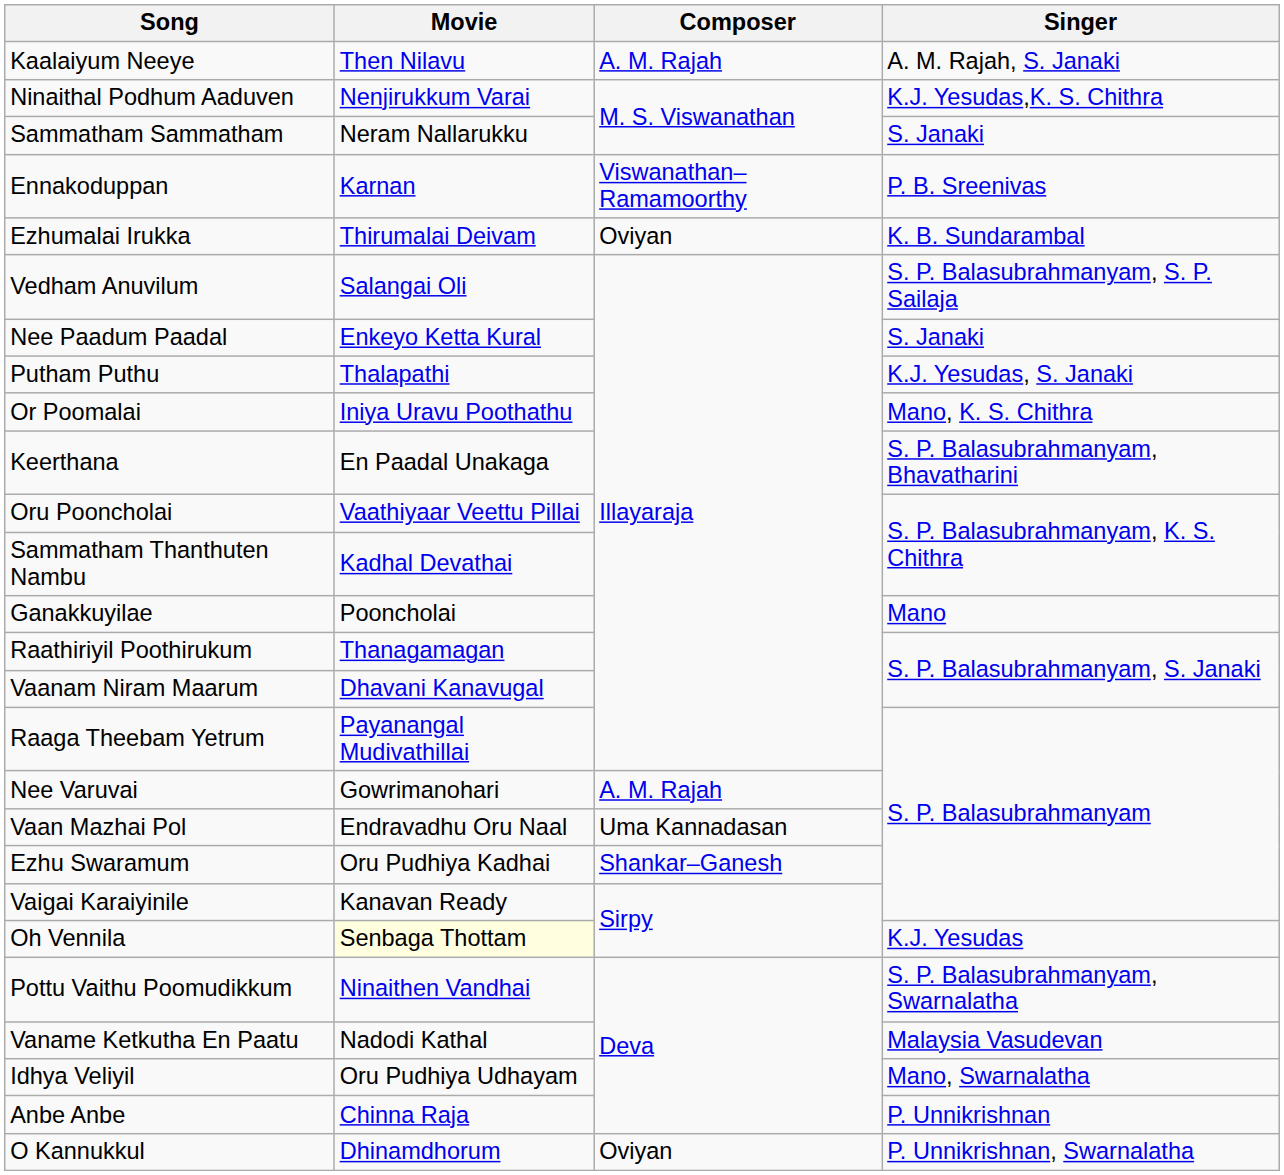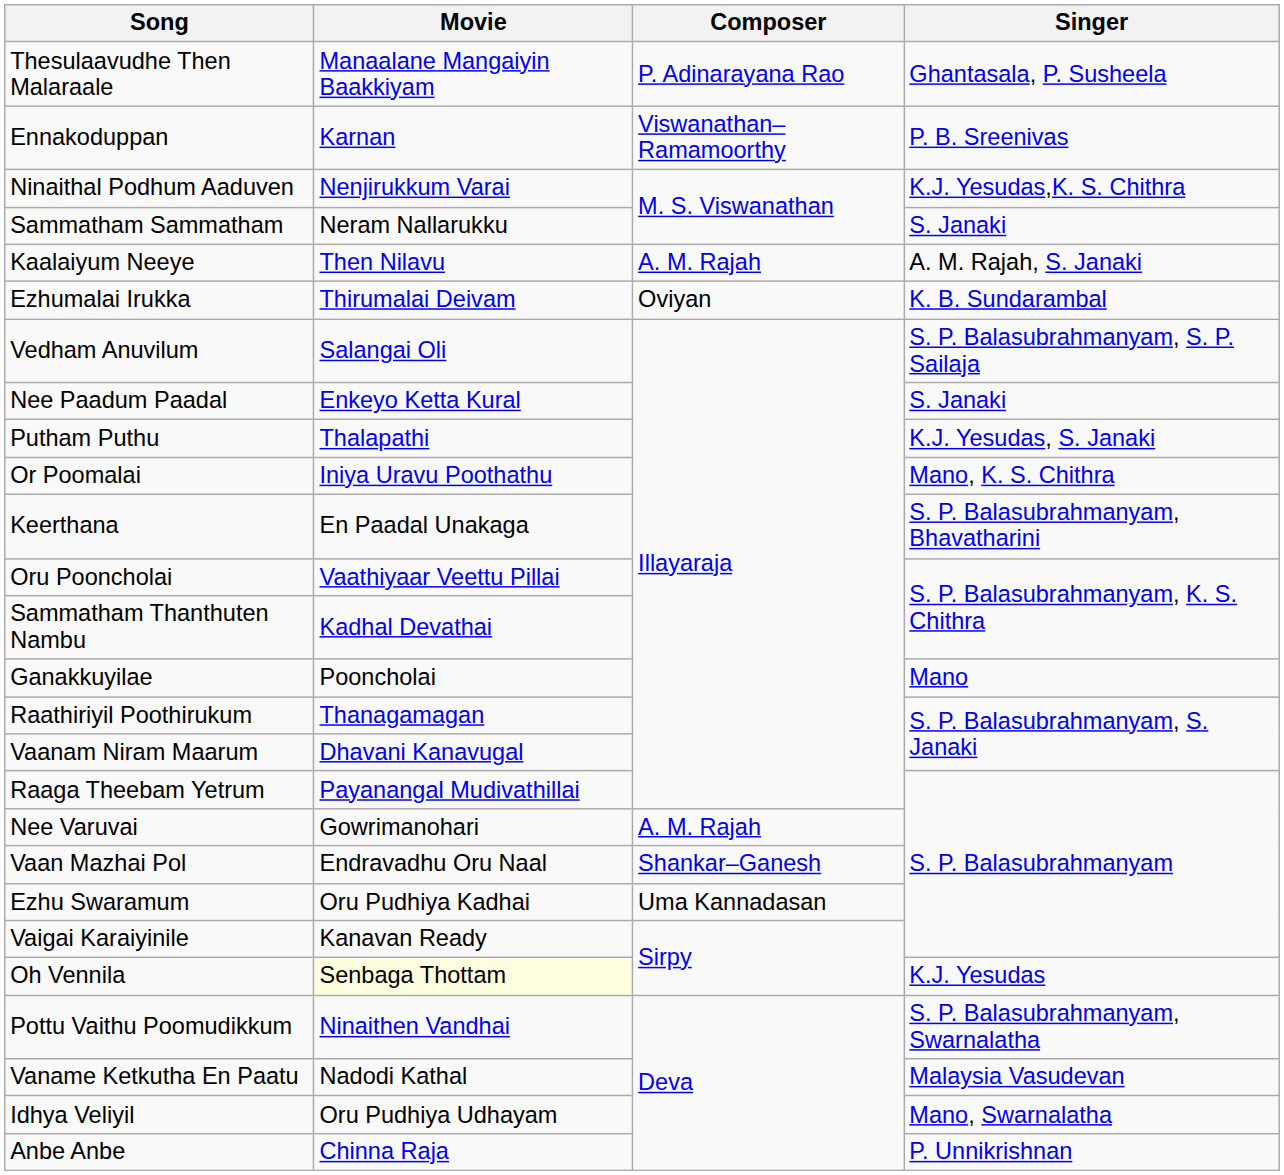 <table class="wikitable">
 <tr>
 <th>Song</th>
 <th>Movie</th>
 <th>Composer</th>
 <th>Singer</th>
 </tr>
 <tr>
-<td>Kaalaiyum Neeye</td>
-<td><a href='#'>Then Nilavu</a></td>
-<td><a href='#'>A. M. Rajah</a></td>
-<td>A. M. Rajah, <a href='#'>S. Janaki</a></td>
+<td>Thesulaavudhe Then Malaraale</td>
+<td><a href='#'>Manaalane Mangaiyin Baakkiyam</a></td>
+<td><a href='#'>P. Adinarayana Rao</a></td>
+<td><a href='#'>Ghantasala</a>, <a href='#'>P. Susheela</a></td>
+</tr>
+<tr>
+<td>Ennakoduppan</td>
+<td><a href='#'>Karnan</a></td>
+<td><a href='#'>Viswanathan–Ramamoorthy</a></td>
+<td><a href='#'>P. B. Sreenivas</a></td>
 </tr>
 <tr>
 <td>Ninaithal Podhum Aaduven</td>
 <td><a href='#'>Nenjirukkum Varai</a></td>
 <td rowspan=2><a href='#'>M. S. Viswanathan</a></td>
 <td><a href='#'>K.J. Yesudas</a>,<a href='#'>K. S. Chithra</a></td>
 </tr>
 <tr>
 <td>Sammatham Sammatham</td>
 <td>Neram Nallarukku</td>
 <td><a href='#'>S. Janaki</a></td>
 </tr>
 <tr>
-<td>Ennakoduppan</td>
-<td><a href='#'>Karnan</a></td>
-<td><a href='#'>Viswanathan–Ramamoorthy</a></td>
-<td><a href='#'>P. B. Sreenivas</a></td>
+<td>Kaalaiyum Neeye</td>
+<td><a href='#'>Then Nilavu</a></td>
+<td><a href='#'>A. M. Rajah</a></td>
+<td>A. M. Rajah, <a href='#'>S. Janaki</a></td>
 </tr>
 <tr>
 <td>Ezhumalai Irukka</td>
 <td><a href='#'>Thirumalai Deivam</a></td>
 <td>Oviyan</td>
 <td><a href='#'>K. B. Sundarambal</a></td>
 </tr>
 <tr>
 <td>Vedham Anuvilum</td>
 <td><a href='#'>Salangai Oli</a></td>
 <td rowspan="11"><a href='#'>Illayaraja</a></td>
 <td><a href='#'>S. P. Balasubrahmanyam</a>, <a href='#'>S. P. Sailaja</a></td>
 </tr>
 <tr>
 <td>Nee Paadum Paadal</td>
 <td><a href='#'>Enkeyo Ketta Kural</a></td>
 <td><a href='#'>S. Janaki</a></td>
 </tr>
 <tr>
 <td>Putham Puthu</td>
 <td><a href='#'>Thalapathi</a></td>
 <td><a href='#'>K.J. Yesudas</a>, <a href='#'>S. Janaki</a></td>
 </tr>
 <tr>
 <td>Or Poomalai</td>
 <td><a href='#'>Iniya Uravu Poothathu</a></td>
 <td><a href='#'>Mano</a>, <a href='#'>K. S. Chithra</a></td>
 </tr>
 <tr>
 <td>Keerthana</td>
 <td>En Paadal Unakaga</td>
 <td><a href='#'>S. P. Balasubrahmanyam</a>, <a href='#'>Bhavatharini</a></td>
 </tr>
 <tr>
 <td>Oru Pooncholai</td>
 <td><a href='#'>Vaathiyaar Veettu Pillai</a></td>
 <td rowspan=2><a href='#'>S. P. Balasubrahmanyam</a>, <a href='#'>K. S. Chithra</a></td>
 </tr>
 <tr>
 <td>Sammatham Thanthuten Nambu</td>
 <td><a href='#'>Kadhal Devathai</a></td>
 </tr>
 <tr>
 <td>Ganakkuyilae</td>
 <td>Pooncholai</td>
 <td><a href='#'>Mano</a></td>
 </tr>
 <tr>
 <td>Raathiriyil Poothirukum</td>
 <td><a href='#'>Thanagamagan</a></td>
 <td rowspan="2"><a href='#'>S. P. Balasubrahmanyam</a>, <a href='#'>S. Janaki</a></td>
 </tr>
 <tr>
 <td>Vaanam Niram Maarum</td>
 <td><a href='#'>Dhavani Kanavugal</a></td>
 </tr>
 <tr>
 <td>Raaga Theebam Yetrum</td>
 <td><a href='#'>Payanangal Mudivathillai</a></td>
 <td rowspan=5><a href='#'>S. P. Balasubrahmanyam</a></td>
 </tr>
 <tr>
 <td>Nee Varuvai</td>
 <td>Gowrimanohari</td>
 <td><a href='#'>A. M. Rajah</a></td>
 </tr>
 <tr>
 <td>Vaan Mazhai Pol</td>
 <td>Endravadhu Oru Naal</td>
-<td>Uma Kannadasan</td>
+<td><a href='#'>Shankar–Ganesh</a></td>
 </tr>
 <tr>
 <td>Ezhu Swaramum</td>
 <td>Oru Pudhiya Kadhai</td>
-<td><a href='#'>Shankar–Ganesh</a></td>
+<td>Uma Kannadasan</td>
 </tr>
 <tr>
 <td>Vaigai Karaiyinile</td>
 <td>Kanavan Ready</td>
 <td rowspan=2><a href='#'>Sirpy</a></td>
 </tr>
 <tr>
 <td>Oh Vennila</td>
 <td style="background: lightyellow;">Senbaga Thottam</td>
 <td><a href='#'>K.J. Yesudas</a></td>
 </tr>
 <tr>
 <td>Pottu Vaithu Poomudikkum</td>
 <td><a href='#'>Ninaithen Vandhai</a></td>
 <td rowspan="4"><a href='#'>Deva</a></td>
 <td><a href='#'>S. P. Balasubrahmanyam</a>, <a href='#'>Swarnalatha</a></td>
 </tr>
 <tr>
 <td>Vaname Ketkutha En Paatu</td>
 <td>Nadodi Kathal</td>
 <td><a href='#'>Malaysia Vasudevan</a></td>
 </tr>
 <tr>
 <td>Idhya Veliyil</td>
 <td>Oru Pudhiya Udhayam</td>
 <td><a href='#'>Mano</a>, <a href='#'>Swarnalatha</a></td>
 </tr>
 <tr>
 <td>Anbe Anbe</td>
 <td><a href='#'>Chinna Raja</a></td>
 <td><a href='#'>P. Unnikrishnan</a></td>
 </tr>
-<tr>
-<td>O Kannukkul</td>
-<td><a href='#'>Dhinamdhorum</a></td>
-<td>Oviyan</td>
-<td><a href='#'>P. Unnikrishnan</a>, <a href='#'>Swarnalatha</a></td>
-</tr>
 </table>
